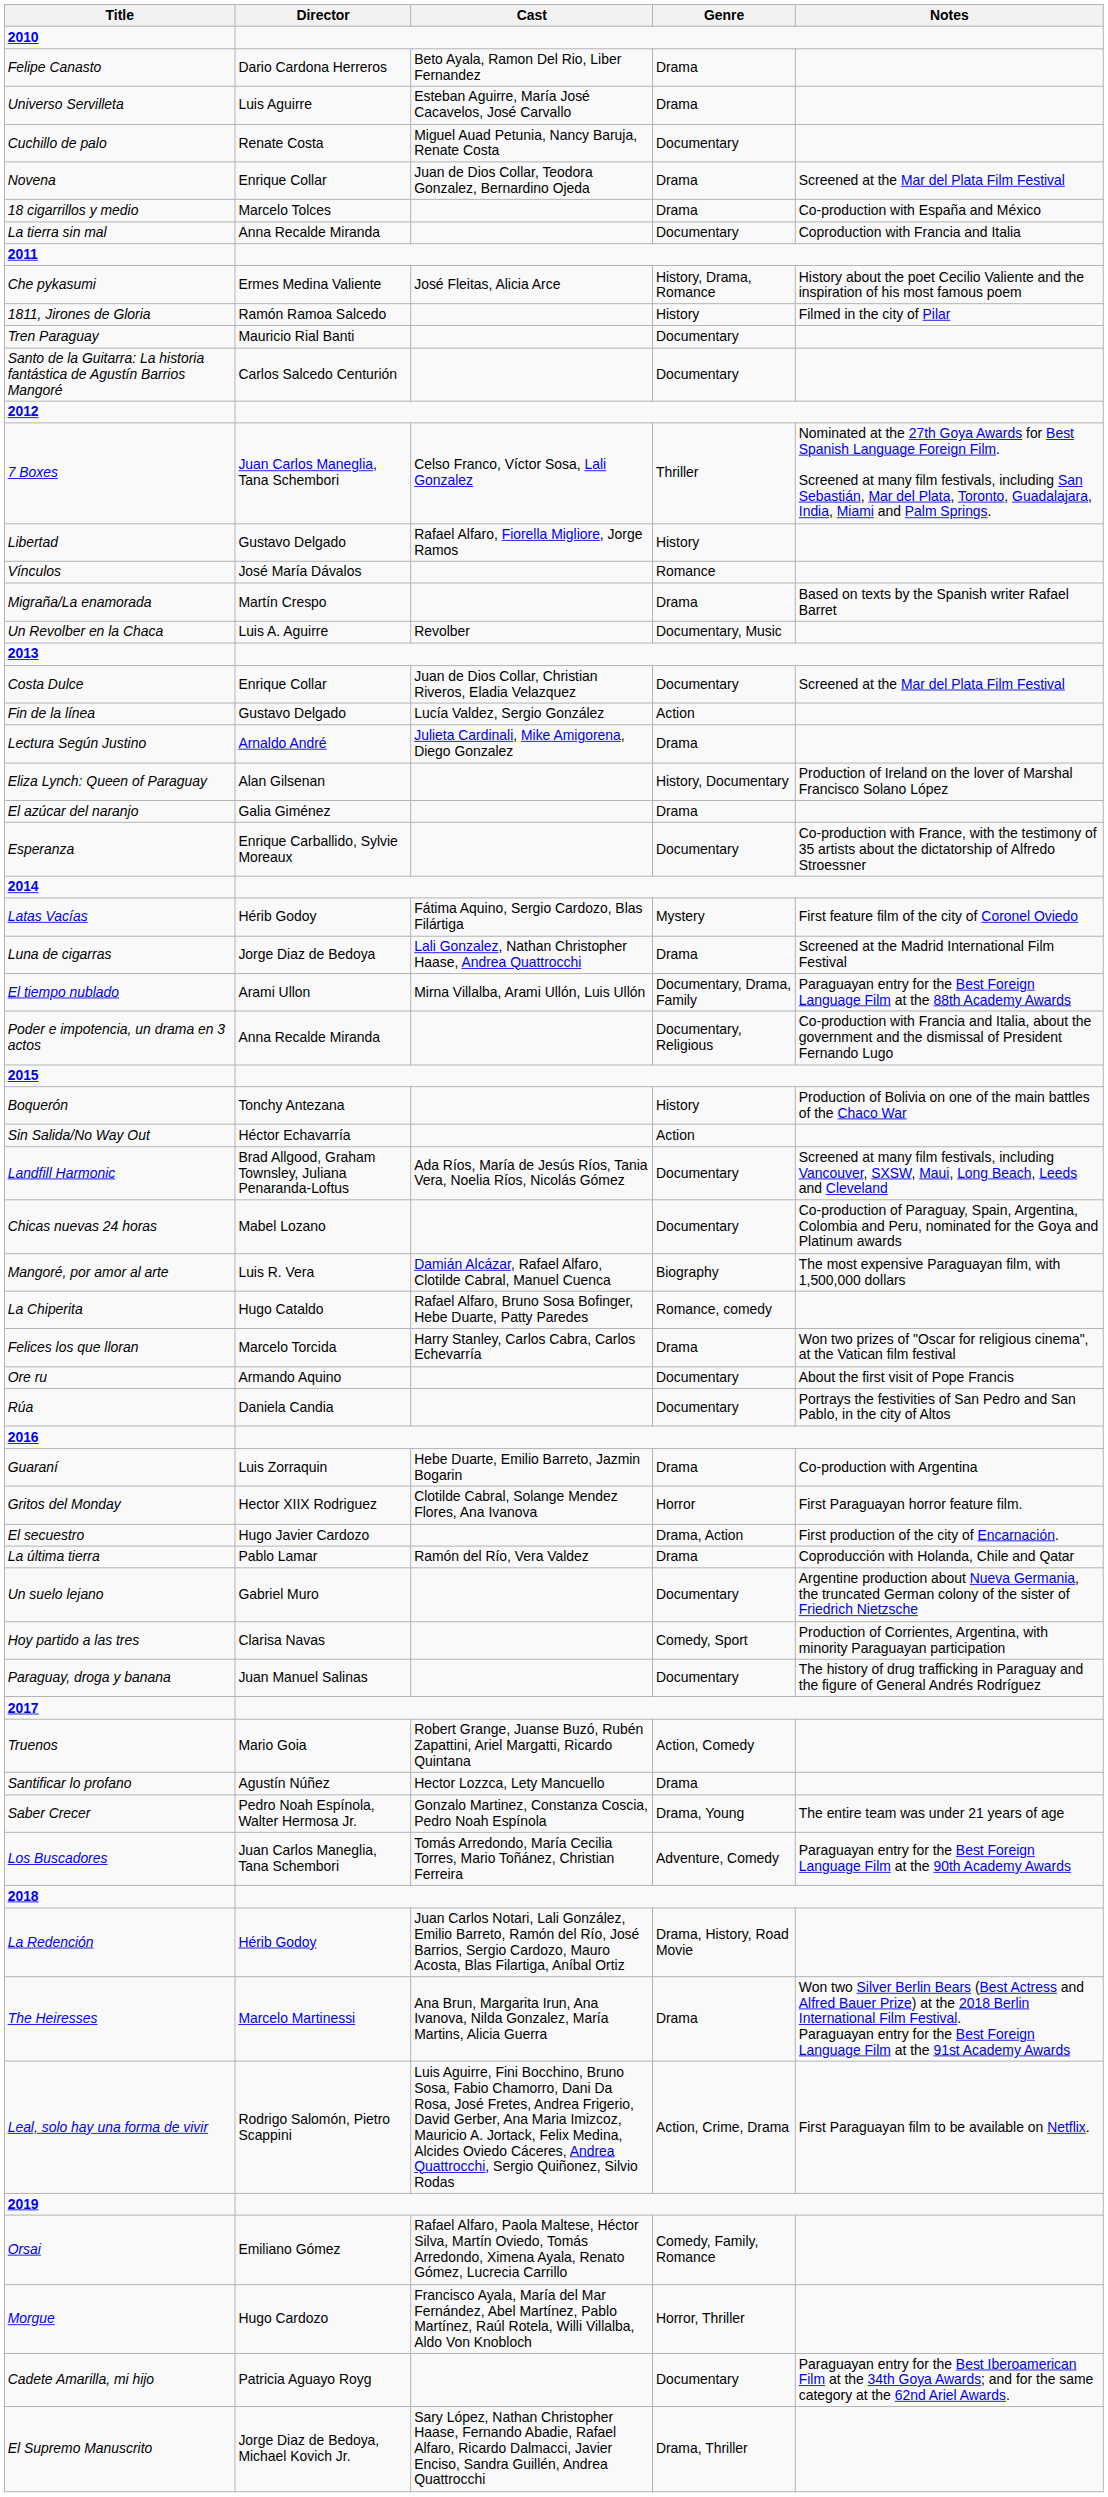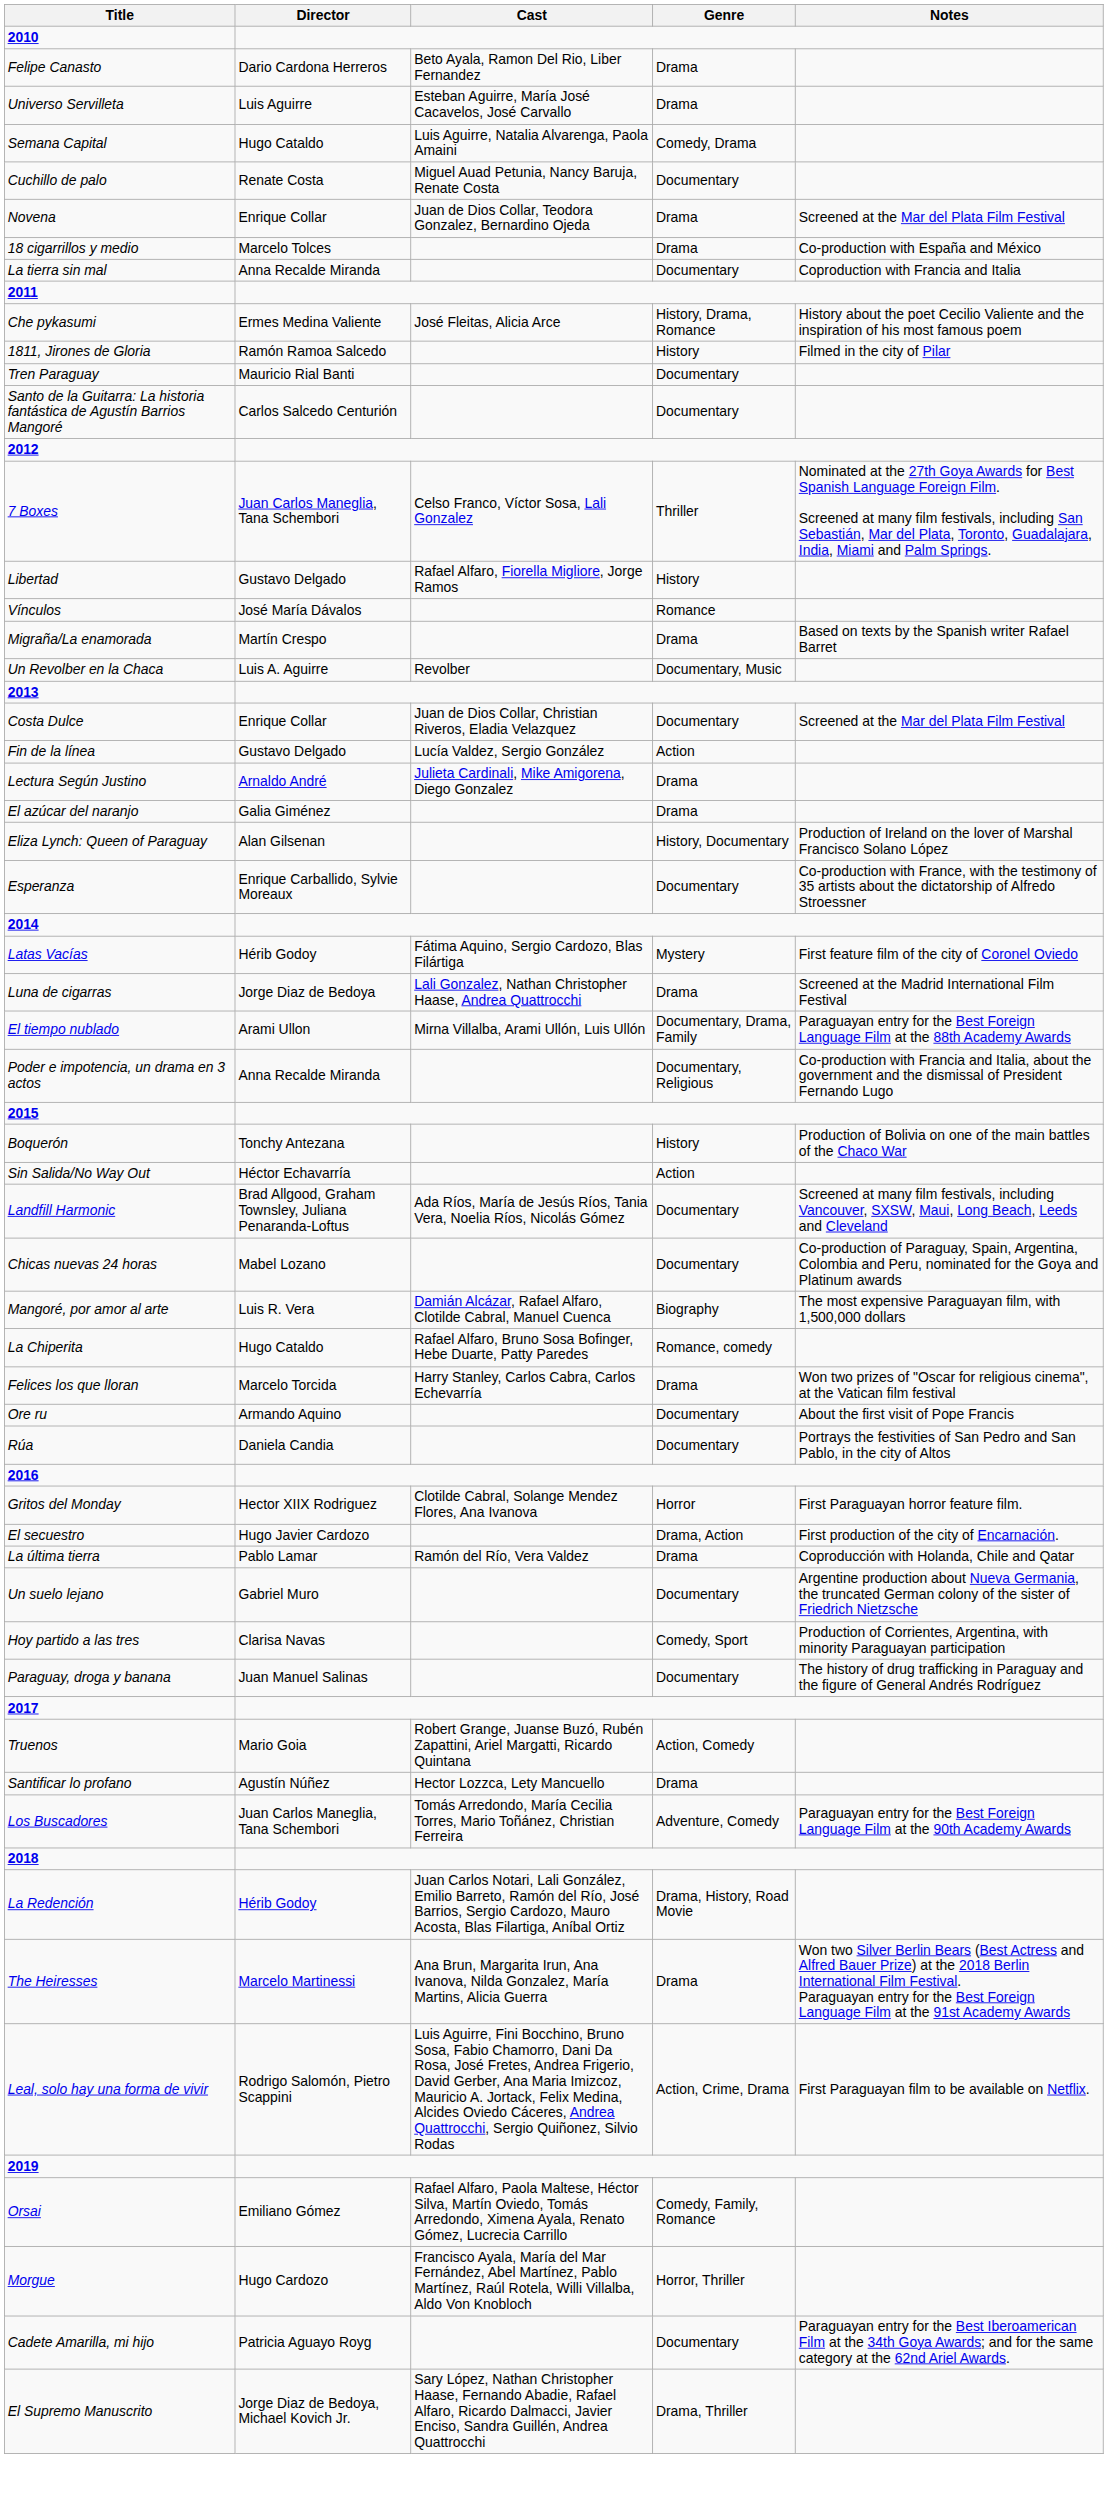 <table class="wikitable" width= "100%">
 <tr>
 <th width=21%>Title</th>
 <th width=16%>Director</th>
 <th width=22%>Cast</th>
 <th width=13%>Genre</th>
 <th width=28%>Notes</th>
 </tr>
 <tr>
 <td><strong><a href='#'>2010</a></strong></td>
 </tr>
 <tr>
 <td><em>Felipe Canasto</em></td>
 <td>Dario Cardona Herreros</td>
 <td>Beto Ayala, Ramon Del Rio, Liber Fernandez</td>
 <td>Drama</td>
 <td></td>
 </tr>
 <tr>
 <td><em>Universo Servilleta</em></td>
 <td>Luis Aguirre</td>
 <td>Esteban Aguirre, María José Cacavelos, José Carvallo</td>
 <td>Drama</td>
+<td></td>
+</tr>
+<tr>
+<td><em>Semana Capital</em></td>
+<td>Hugo Cataldo</td>
+<td>Luis Aguirre, Natalia Alvarenga, Paola Amaini</td>
+<td>Comedy, Drama</td>
 <td></td>
 </tr>
 <tr>
 <td><em>Cuchillo de palo</em></td>
 <td>Renate Costa</td>
 <td>Miguel Auad Petunia, Nancy Baruja, Renate Costa</td>
 <td>Documentary</td>
 <td></td>
 </tr>
 <tr>
 <td><em>Novena</em></td>
 <td>Enrique Collar</td>
 <td>Juan de Dios Collar, Teodora Gonzalez, Bernardino Ojeda</td>
 <td>Drama</td>
 <td>Screened at the <a href='#'>Mar del Plata Film Festival</a></td>
 </tr>
 <tr>
 <td><em>18 cigarrillos y medio</em></td>
 <td>Marcelo Tolces</td>
 <td></td>
 <td>Drama</td>
 <td>Co-production with España and México</td>
 </tr>
 <tr>
 <td><em>La tierra sin mal</em></td>
 <td>Anna Recalde Miranda</td>
 <td></td>
 <td>Documentary</td>
 <td>Coproduction with Francia and Italia</td>
 </tr>
 <tr>
 <td><strong><a href='#'>2011</a></strong></td>
 </tr>
 <tr>
 <td><em>Che pykasumi</em></td>
 <td>Ermes Medina Valiente</td>
 <td>José Fleitas, Alicia Arce</td>
 <td>History, Drama, Romance</td>
 <td>History about the poet Cecilio Valiente and the inspiration of his most famous poem</td>
 </tr>
 <tr>
 <td><em>1811, Jirones de Gloria</em></td>
 <td>Ramón Ramoa Salcedo</td>
 <td></td>
 <td>History</td>
 <td>Filmed in the city of <a href='#'>Pilar</a></td>
 </tr>
 <tr>
 <td><em>Tren Paraguay</em></td>
 <td>Mauricio Rial Banti</td>
 <td></td>
 <td>Documentary</td>
 <td></td>
 </tr>
 <tr>
 <td><em>Santo de la Guitarra: La historia fantástica de Agustín Barrios Mangoré</em></td>
 <td>Carlos Salcedo Centurión</td>
 <td></td>
 <td>Documentary</td>
 <td></td>
 </tr>
 <tr>
 <td><strong><a href='#'>2012</a></strong></td>
 </tr>
 <tr>
 <td><em><a href='#'>7 Boxes</a></em></td>
 <td><a href='#'>Juan Carlos Maneglia</a>, Tana Schembori</td>
 <td>Celso Franco, Víctor Sosa, <a href='#'>Lali Gonzalez</a></td>
 <td>Thriller</td>
 <td>Nominated at the <a href='#'>27th Goya Awards</a> for <a href='#'>Best Spanish Language Foreign Film</a>.<br><br>Screened at many film festivals, including <a href='#'>San Sebastián</a>, <a href='#'>Mar del Plata</a>, <a href='#'>Toronto</a>, <a href='#'>Guadalajara</a>, <a href='#'>India</a>, <a href='#'>Miami</a> and <a href='#'>Palm Springs</a>.</td>
 </tr>
 <tr>
 <td><em>Libertad</em></td>
 <td>Gustavo Delgado</td>
 <td>Rafael Alfaro, <a href='#'>Fiorella Migliore</a>, Jorge Ramos</td>
 <td>History</td>
 <td></td>
 </tr>
 <tr>
 <td><em>Vínculos</em></td>
 <td>José María Dávalos</td>
 <td></td>
 <td>Romance</td>
 <td></td>
 </tr>
 <tr>
 <td><em>Migraña/La enamorada</em></td>
 <td>Martín Crespo</td>
 <td></td>
 <td>Drama</td>
 <td>Based on texts by the Spanish writer Rafael Barret</td>
 </tr>
 <tr>
 <td><em>Un Revolber en la Chaca</em></td>
 <td>Luis A. Aguirre</td>
 <td>Revolber</td>
 <td>Documentary, Music</td>
 <td></td>
 </tr>
 <tr>
 <td><strong><a href='#'>2013</a></strong></td>
 </tr>
 <tr>
 <td><em>Costa Dulce</em></td>
 <td>Enrique Collar</td>
 <td>Juan de Dios Collar, Christian Riveros, Eladia Velazquez</td>
 <td>Documentary</td>
 <td>Screened at the <a href='#'>Mar del Plata Film Festival</a></td>
 </tr>
 <tr>
 <td><em>Fin de la línea</em></td>
 <td>Gustavo Delgado</td>
 <td>Lucía Valdez, Sergio González</td>
 <td>Action</td>
 <td></td>
 </tr>
 <tr>
 <td><em>Lectura Según Justino</em></td>
 <td><a href='#'>Arnaldo André</a></td>
 <td><a href='#'>Julieta Cardinali</a>, <a href='#'>Mike Amigorena</a>, Diego Gonzalez</td>
 <td>Drama</td>
 <td></td>
 </tr>
 <tr>
+<td><em>El azúcar del naranjo</em></td>
+<td>Galia Giménez</td>
+<td></td>
+<td>Drama</td>
+<td></td>
+</tr>
+<tr>
 <td><em>Eliza Lynch: Queen of Paraguay</em></td>
 <td>Alan Gilsenan</td>
 <td></td>
 <td>History, Documentary</td>
 <td>Production of Ireland on the lover of Marshal Francisco Solano López</td>
-</tr>
-<tr>
-<td><em>El azúcar del naranjo</em></td>
-<td>Galia Giménez</td>
-<td></td>
-<td>Drama</td>
-<td></td>
 </tr>
 <tr>
 <td><em>Esperanza</em></td>
 <td>Enrique Carballido, Sylvie Moreaux</td>
 <td></td>
 <td>Documentary</td>
 <td>Co-production with France, with the testimony of 35 artists about the dictatorship of Alfredo Stroessner</td>
 </tr>
 <tr>
 <td><strong><a href='#'>2014</a></strong></td>
 </tr>
 <tr>
 <td><em><a href='#'>Latas Vacías</a></em></td>
 <td>Hérib Godoy</td>
 <td>Fátima Aquino, Sergio Cardozo, Blas Filártiga</td>
 <td>Mystery</td>
 <td>First feature film of the city of <a href='#'>Coronel Oviedo</a></td>
 </tr>
 <tr>
 <td><em>Luna de cigarras</em></td>
 <td>Jorge Diaz de Bedoya</td>
 <td><a href='#'>Lali Gonzalez</a>, Nathan Christopher Haase, <a href='#'>Andrea Quattrocchi</a></td>
 <td>Drama</td>
 <td>Screened at the Madrid International Film Festival</td>
 </tr>
 <tr>
 <td><em><a href='#'>El tiempo nublado</a></em></td>
 <td>Arami Ullon</td>
 <td>Mirna Villalba, Arami Ullón, Luis Ullón</td>
 <td>Documentary, Drama, Family</td>
 <td>Paraguayan entry for the <a href='#'>Best Foreign Language Film</a> at the <a href='#'>88th Academy Awards</a></td>
 </tr>
 <tr>
 <td><em>Poder e impotencia, un drama en 3 actos</em></td>
 <td>Anna Recalde Miranda</td>
 <td></td>
 <td>Documentary, Religious</td>
 <td>Co-production with Francia and Italia, about the government and the dismissal of President Fernando Lugo</td>
 </tr>
 <tr>
 <td><strong><a href='#'>2015</a></strong></td>
 </tr>
 <tr>
 <td><em>Boquerón</em></td>
 <td>Tonchy Antezana</td>
 <td></td>
 <td>History</td>
 <td>Production of Bolivia on one of the main battles of the <a href='#'>Chaco War</a></td>
 </tr>
 <tr>
 <td><em>Sin Salida/No Way Out</em></td>
 <td>Héctor Echavarría</td>
 <td></td>
 <td>Action</td>
 <td></td>
 </tr>
 <tr>
 <td><em><a href='#'>Landfill Harmonic</a></em></td>
 <td>Brad Allgood, Graham Townsley, Juliana Penaranda-Loftus</td>
 <td>Ada Ríos, María de Jesús Ríos, Tania Vera, Noelia Ríos, Nicolás Gómez</td>
 <td>Documentary</td>
 <td>Screened at many film festivals, including <a href='#'>Vancouver</a>, <a href='#'>SXSW</a>, <a href='#'>Maui</a>, <a href='#'>Long Beach</a>, <a href='#'>Leeds</a> and <a href='#'>Cleveland</a></td>
 </tr>
 <tr>
 <td><em>Chicas nuevas 24 horas</em></td>
 <td>Mabel Lozano</td>
 <td></td>
 <td>Documentary</td>
 <td>Co-production of Paraguay, Spain, Argentina, Colombia and Peru, nominated for the Goya and Platinum awards</td>
 </tr>
 <tr>
 <td><em>Mangoré, por amor al arte</em></td>
 <td>Luis R. Vera</td>
 <td><a href='#'>Damián Alcázar</a>, Rafael Alfaro, Clotilde Cabral, Manuel Cuenca</td>
 <td>Biography</td>
 <td>The most expensive Paraguayan film, with 1,500,000 dollars</td>
 </tr>
 <tr>
 <td><em>La Chiperita</em></td>
 <td>Hugo Cataldo</td>
 <td>Rafael Alfaro, Bruno Sosa Bofinger, Hebe Duarte, Patty Paredes</td>
 <td>Romance, comedy</td>
 <td></td>
 </tr>
 <tr>
 <td><em>Felices los que lloran</em></td>
 <td>Marcelo Torcida</td>
 <td>Harry Stanley, Carlos Cabra, Carlos Echevarría</td>
 <td>Drama</td>
 <td>Won two prizes of "Oscar for religious cinema", at the Vatican film festival</td>
 </tr>
 <tr>
 <td><em>Ore ru</em></td>
 <td>Armando Aquino</td>
 <td></td>
 <td>Documentary</td>
 <td>About the first visit of Pope Francis</td>
 </tr>
 <tr>
 <td><em>Rúa</em></td>
 <td>Daniela Candia</td>
 <td></td>
 <td>Documentary</td>
 <td>Portrays the festivities of San Pedro and San Pablo, in the city of Altos</td>
 </tr>
 <tr>
 <td><strong><a href='#'>2016</a></strong></td>
 </tr>
 <tr>
-<td><em>Guaraní</em></td>
-<td>Luis Zorraquin</td>
-<td>Hebe Duarte, Emilio Barreto, Jazmin Bogarin</td>
-<td>Drama</td>
-<td>Co-production with Argentina</td>
-</tr>
-<tr>
 <td><em>Gritos del Monday</em></td>
 <td>Hector XIIX Rodriguez</td>
 <td>Clotilde Cabral, Solange Mendez Flores, Ana Ivanova</td>
 <td>Horror</td>
 <td>First Paraguayan horror feature film.</td>
 </tr>
 <tr>
 <td><em>El secuestro</em></td>
 <td>Hugo Javier Cardozo</td>
 <td></td>
 <td>Drama, Action</td>
 <td>First production of the city of <a href='#'>Encarnación</a>.</td>
 </tr>
 <tr>
 <td><em>La última tierra</em></td>
 <td>Pablo Lamar</td>
 <td>Ramón del Río, Vera Valdez</td>
 <td>Drama</td>
 <td>Coproducción with Holanda, Chile and Qatar</td>
 </tr>
 <tr>
 <td><em>Un suelo lejano</em></td>
 <td>Gabriel Muro</td>
 <td></td>
 <td>Documentary</td>
 <td>Argentine production about <a href='#'>Nueva Germania</a>, the truncated German colony of the sister of <a href='#'>Friedrich Nietzsche</a></td>
 </tr>
 <tr>
 <td><em>Hoy partido a las tres</em></td>
 <td>Clarisa Navas</td>
 <td></td>
 <td>Comedy, Sport</td>
 <td>Production of Corrientes, Argentina, with minority Paraguayan participation</td>
 </tr>
 <tr>
 <td><em>Paraguay, droga y banana</em></td>
 <td>Juan Manuel Salinas</td>
 <td></td>
 <td>Documentary</td>
 <td>The history of drug trafficking in Paraguay and the figure of General Andrés Rodríguez</td>
 </tr>
 <tr>
 <td><strong><a href='#'>2017</a></strong></td>
 </tr>
 <tr>
 <td><em>Truenos</em></td>
 <td>Mario Goia</td>
 <td>Robert Grange, Juanse Buzó, Rubén Zapattini, Ariel Margatti, Ricardo Quintana</td>
 <td>Action, Comedy</td>
 <td></td>
 </tr>
 <tr>
 <td><em>Santificar lo profano</em></td>
 <td>Agustín Núñez</td>
 <td>Hector Lozzca, Lety Mancuello</td>
 <td>Drama</td>
 <td></td>
-</tr>
-<tr>
-<td><em>Saber Crecer</em></td>
-<td>Pedro Noah Espínola, Walter Hermosa Jr.</td>
-<td>Gonzalo Martinez, Constanza Coscia, Pedro Noah Espínola</td>
-<td>Drama, Young</td>
-<td>The entire team was under 21 years of age</td>
 </tr>
 <tr>
 <td><em><a href='#'>Los Buscadores</a></em></td>
 <td>Juan Carlos Maneglia, Tana Schembori</td>
 <td>Tomás Arredondo, María Cecilia Torres, Mario Toñánez, Christian Ferreira</td>
 <td>Adventure, Comedy</td>
 <td>Paraguayan entry for the <a href='#'>Best Foreign Language Film</a> at the <a href='#'>90th Academy Awards</a></td>
 </tr>
 <tr>
 <td><strong><a href='#'>2018</a></strong></td>
 </tr>
 <tr>
 <td><em><a href='#'>La Redención</a> </em></td>
 <td><a href='#'>Hérib Godoy</a></td>
 <td>Juan Carlos Notari, Lali González, Emilio Barreto, Ramón del Río, José Barrios, Sergio Cardozo, Mauro Acosta, Blas Filartiga, Aníbal Ortiz</td>
 <td>Drama, History, Road Movie</td>
 <td></td>
 </tr>
 <tr>
 <td><em><a href='#'>The Heiresses</a></em></td>
 <td><a href='#'>Marcelo Martinessi</a></td>
 <td>Ana Brun, Margarita Irun, Ana Ivanova, Nilda Gonzalez, María Martins, Alicia Guerra</td>
 <td>Drama</td>
 <td>Won two <a href='#'>Silver Berlin Bears</a> (<a href='#'>Best Actress</a> and <a href='#'>Alfred Bauer Prize</a>) at the <a href='#'>2018 Berlin International Film Festival</a>.<br>Paraguayan entry for the <a href='#'>Best Foreign Language Film</a> at the <a href='#'>91st Academy Awards</a></td>
 </tr>
 <tr>
 <td><em><a href='#'>Leal, solo hay una forma de vivir</a></em></td>
 <td>Rodrigo Salomón, Pietro Scappini</td>
 <td>Luis Aguirre, Fini Bocchino, Bruno Sosa, Fabio Chamorro, Dani Da Rosa, José Fretes, Andrea Frigerio, David Gerber, Ana Maria Imizcoz, Mauricio A. Jortack, Felix Medina, Alcides Oviedo Cáceres, <a href='#'>Andrea Quattrocchi</a>, Sergio Quiñonez, Silvio Rodas</td>
 <td>Action, Crime, Drama</td>
 <td>First Paraguayan film to be available on <a href='#'>Netflix</a>.</td>
 </tr>
 <tr>
 <td><strong><a href='#'>2019</a></strong></td>
 </tr>
 <tr>
 <td><em><a href='#'>Orsai</a> </em></td>
 <td>Emiliano Gómez</td>
 <td>Rafael Alfaro, Paola Maltese, Héctor Silva, Martín Oviedo, Tomás Arredondo, Ximena Ayala, Renato Gómez, Lucrecia Carrillo</td>
 <td>Comedy, Family, Romance</td>
 <td></td>
 </tr>
 <tr>
 <td><em><a href='#'>Morgue</a> </em></td>
 <td>Hugo Cardozo</td>
 <td>Francisco Ayala, María del Mar Fernández, Abel Martínez, Pablo Martínez, Raúl Rotela, Willi Villalba, Aldo Von Knobloch</td>
 <td>Horror, Thriller</td>
 <td></td>
 </tr>
 <tr>
 <td><em>Cadete Amarilla, mi hijo</em></td>
 <td>Patricia Aguayo Royg</td>
 <td></td>
 <td>Documentary</td>
 <td>Paraguayan entry for the <a href='#'>Best Iberoamerican Film</a> at the <a href='#'>34th Goya Awards</a>; and for the same category at the <a href='#'>62nd Ariel Awards</a>.</td>
 </tr>
 <tr>
 <td><em>El Supremo Manuscrito</em></td>
 <td>Jorge Diaz de Bedoya, Michael Kovich Jr.</td>
 <td>Sary López, Nathan Christopher Haase, Fernando Abadie, Rafael Alfaro, Ricardo Dalmacci, Javier Enciso, Sandra Guillén, Andrea Quattrocchi</td>
 <td>Drama, Thriller</td>
 <td></td>
 </tr>
 </table>
